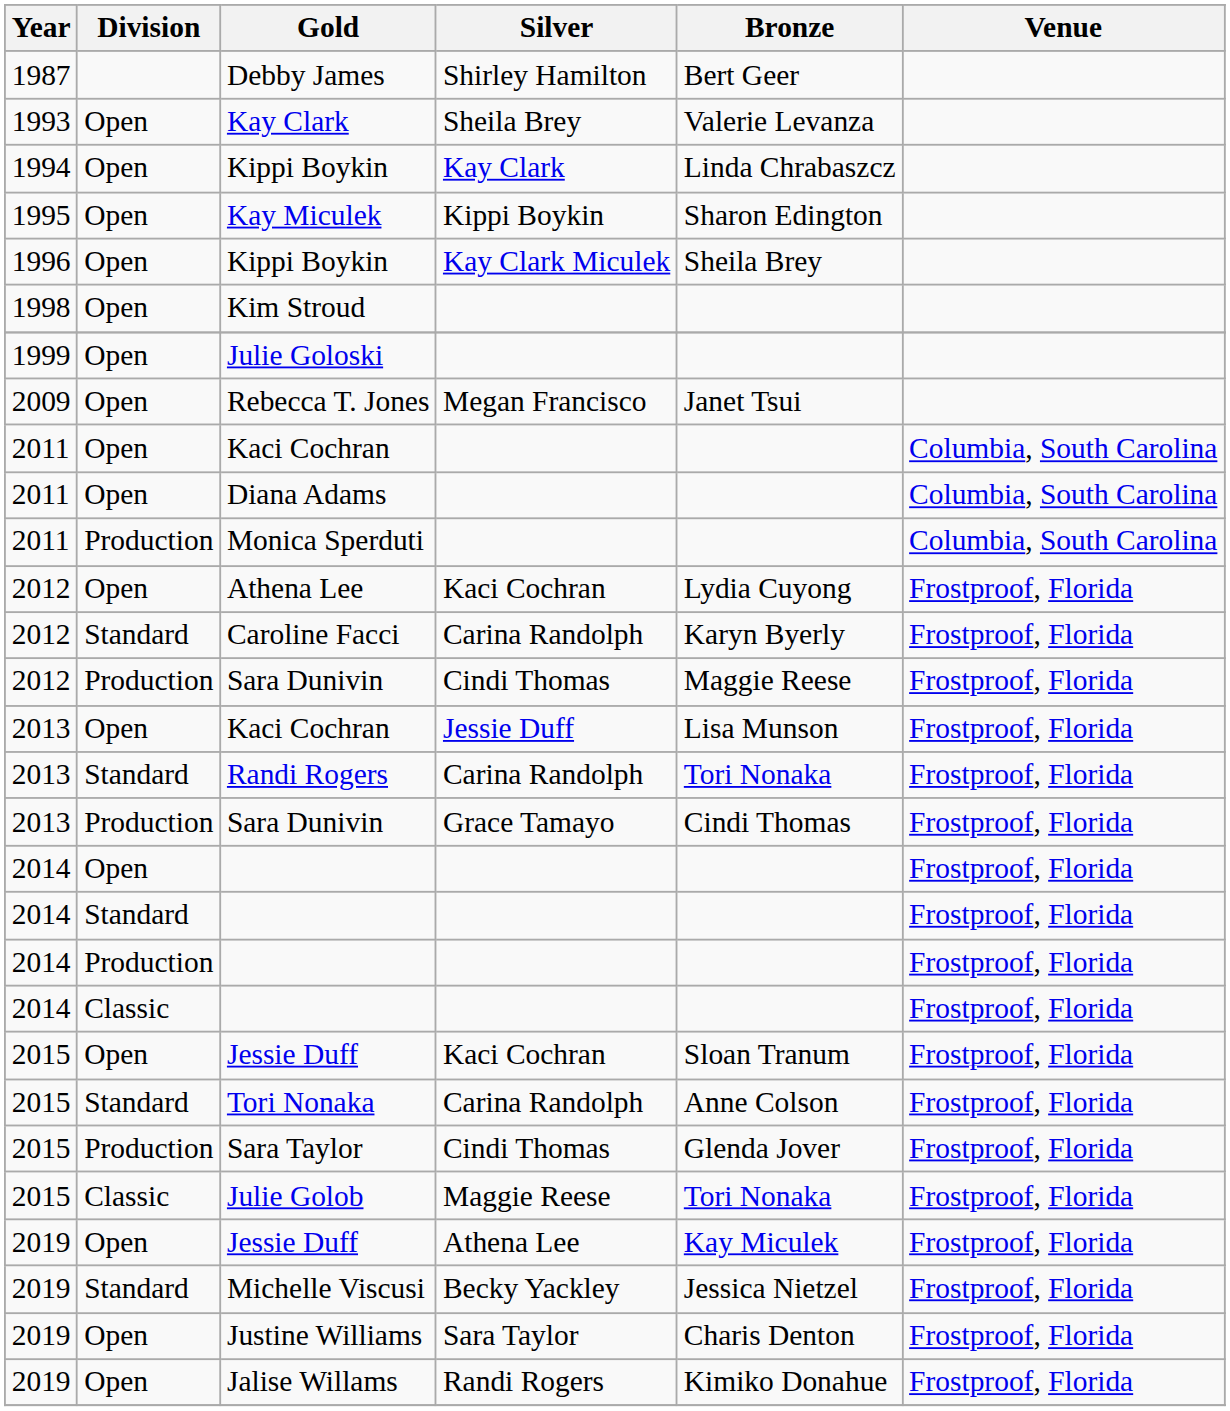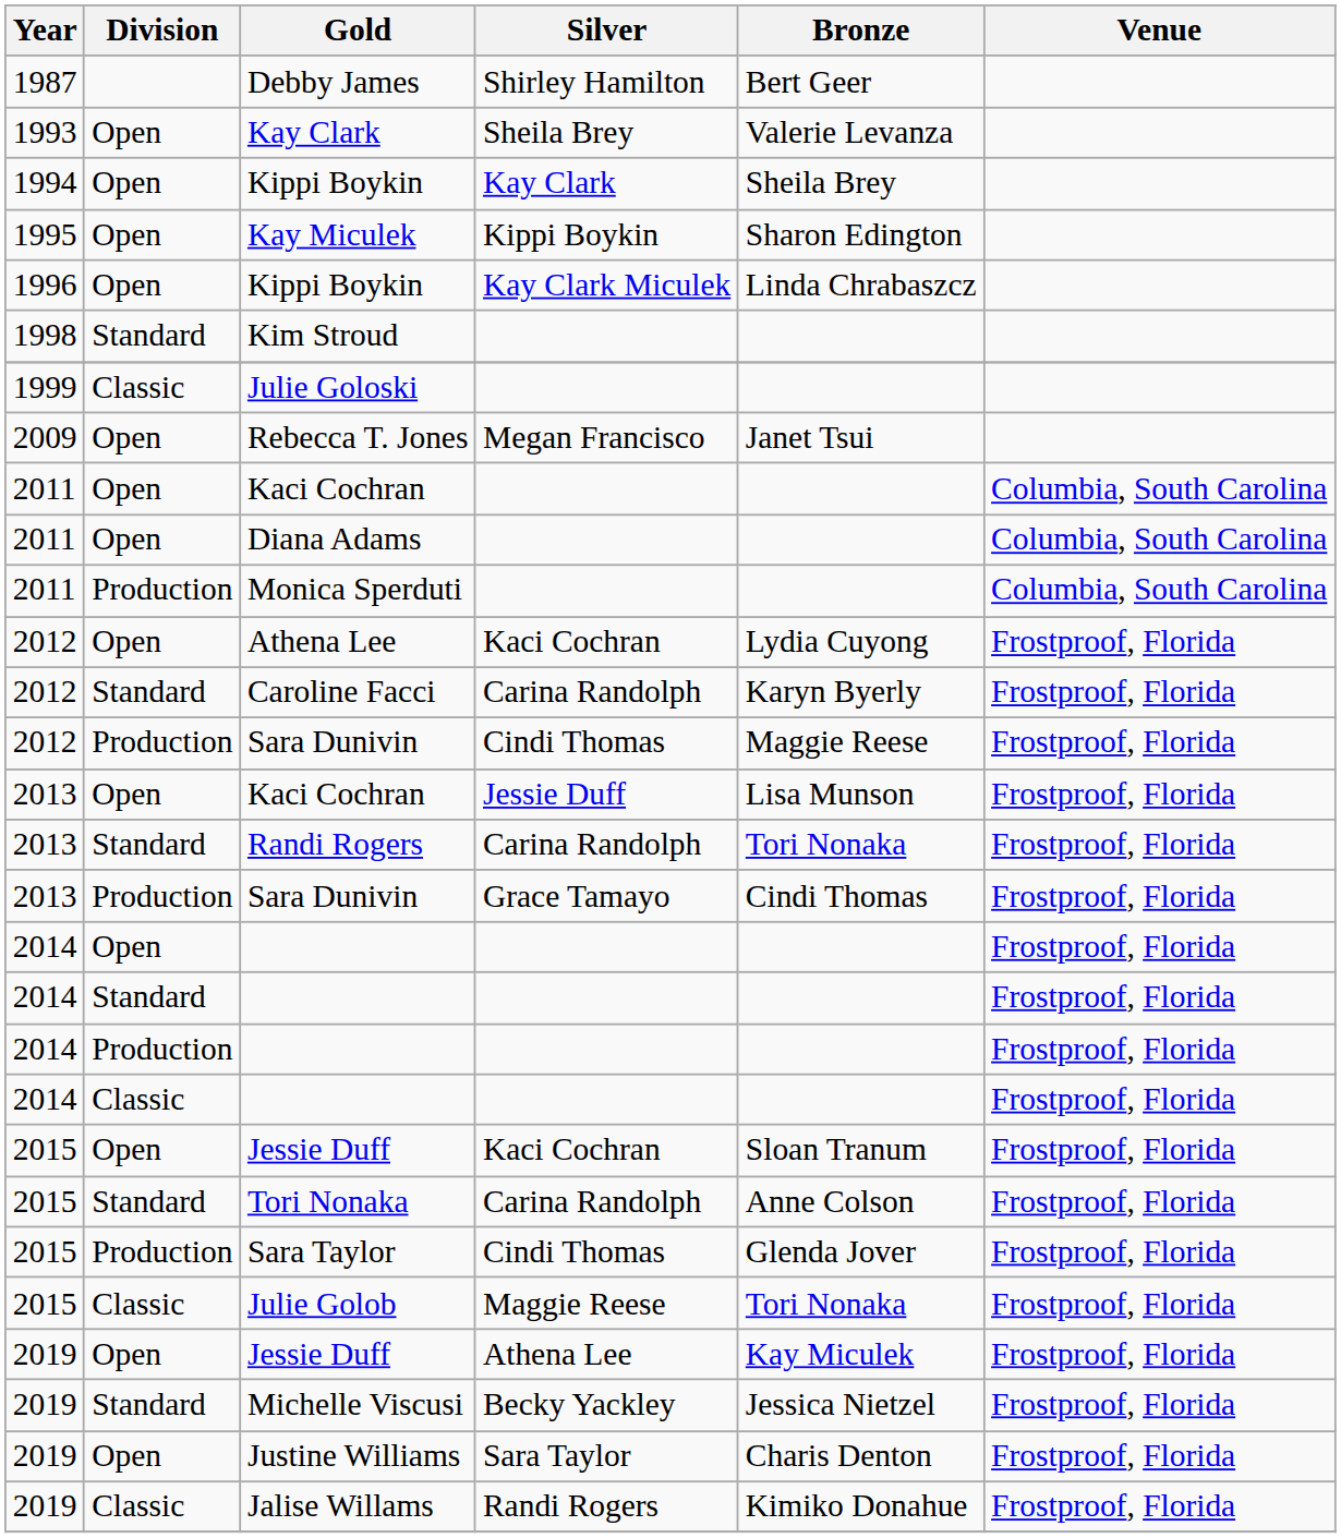 <table class="wikitable sortable" style="text-align: left;">
 <tr>
 <th>Year</th>
 <th>Division</th>
 <th>Gold</th>
 <th>Silver</th>
 <th>Bronze</th>
 <th>Venue</th>
 </tr>
 <tr>
 <td>1987</td>
 <td></td>
 <td>Debby James</td>
 <td>Shirley Hamilton</td>
 <td>Bert Geer</td>
 <td></td>
 </tr>
 <tr>
 <td>1993</td>
 <td>Open</td>
 <td><a href='#'>Kay Clark</a></td>
 <td>Sheila Brey</td>
 <td>Valerie Levanza</td>
 <td></td>
 </tr>
 <tr>
 <td>1994</td>
 <td>Open</td>
 <td>Kippi Boykin</td>
 <td><a href='#'>Kay Clark</a></td>
-<td>Linda Chrabaszcz</td>
+<td>Sheila Brey</td>
 <td></td>
 </tr>
 <tr>
 <td>1995</td>
 <td>Open</td>
 <td><a href='#'>Kay Miculek</a></td>
 <td>Kippi Boykin</td>
 <td>Sharon Edington</td>
 <td></td>
 </tr>
 <tr>
 <td>1996</td>
 <td>Open</td>
 <td>Kippi Boykin</td>
 <td><a href='#'>Kay Clark Miculek</a></td>
-<td>Sheila Brey</td>
+<td>Linda Chrabaszcz</td>
 <td></td>
 </tr>
 <tr>
 <td>1998</td>
-<td>Open</td>
+<td>Standard</td>
 <td>Kim Stroud</td>
 <td></td>
 <td></td>
 <td></td>
 </tr>
 <tr>
 </tr>
 <tr>
 <td>1999</td>
-<td>Open</td>
+<td>Classic</td>
 <td><a href='#'>Julie Goloski</a></td>
 <td></td>
 <td></td>
 <td></td>
 </tr>
 <tr>
 <td>2009</td>
 <td>Open</td>
 <td>Rebecca T. Jones</td>
 <td>Megan Francisco</td>
 <td>Janet Tsui</td>
 <td></td>
 </tr>
 <tr>
 <td>2011</td>
 <td>Open</td>
 <td> Kaci Cochran</td>
 <td></td>
 <td></td>
 <td><a href='#'>Columbia</a>, <a href='#'>South Carolina</a></td>
 </tr>
 <tr>
 <td>2011</td>
 <td>Open</td>
 <td> Diana Adams</td>
 <td></td>
 <td></td>
 <td><a href='#'>Columbia</a>, <a href='#'>South Carolina</a></td>
 </tr>
 <tr>
 <td>2011</td>
 <td>Production</td>
 <td> Monica Sperduti</td>
 <td></td>
 <td></td>
 <td><a href='#'>Columbia</a>, <a href='#'>South Carolina</a></td>
 </tr>
 <tr>
 <td>2012</td>
 <td>Open</td>
 <td>Athena Lee</td>
 <td>Kaci Cochran</td>
 <td>Lydia Cuyong</td>
 <td><a href='#'>Frostproof</a>, <a href='#'>Florida</a></td>
 </tr>
 <tr>
 <td>2012</td>
 <td>Standard</td>
 <td>Caroline Facci</td>
 <td>Carina Randolph</td>
 <td>Karyn Byerly</td>
 <td><a href='#'>Frostproof</a>, <a href='#'>Florida</a></td>
 </tr>
 <tr>
 <td>2012</td>
 <td>Production</td>
 <td>Sara Dunivin</td>
 <td>Cindi Thomas</td>
 <td>Maggie Reese</td>
 <td><a href='#'>Frostproof</a>, <a href='#'>Florida</a></td>
 </tr>
 <tr>
 <td>2013</td>
 <td>Open</td>
 <td>Kaci Cochran</td>
 <td><a href='#'>Jessie Duff</a></td>
 <td>Lisa Munson</td>
 <td><a href='#'>Frostproof</a>, <a href='#'>Florida</a></td>
 </tr>
 <tr>
 <td>2013</td>
 <td>Standard</td>
 <td><a href='#'>Randi Rogers</a></td>
 <td>Carina Randolph</td>
 <td><a href='#'>Tori Nonaka</a></td>
 <td><a href='#'>Frostproof</a>, <a href='#'>Florida</a></td>
 </tr>
 <tr>
 <td>2013</td>
 <td>Production</td>
 <td>Sara Dunivin</td>
 <td>Grace Tamayo</td>
 <td>Cindi Thomas</td>
 <td><a href='#'>Frostproof</a>, <a href='#'>Florida</a></td>
 </tr>
 <tr>
 <td>2014</td>
 <td>Open</td>
 <td></td>
 <td></td>
 <td></td>
 <td><a href='#'>Frostproof</a>, <a href='#'>Florida</a></td>
 </tr>
 <tr>
 <td>2014</td>
 <td>Standard</td>
 <td></td>
 <td></td>
 <td></td>
 <td><a href='#'>Frostproof</a>, <a href='#'>Florida</a></td>
 </tr>
 <tr>
 <td>2014</td>
 <td>Production</td>
 <td></td>
 <td></td>
 <td></td>
 <td><a href='#'>Frostproof</a>, <a href='#'>Florida</a></td>
 </tr>
 <tr>
 <td>2014</td>
 <td>Classic</td>
 <td></td>
 <td></td>
 <td></td>
 <td><a href='#'>Frostproof</a>, <a href='#'>Florida</a></td>
 </tr>
 <tr>
 <td>2015</td>
 <td>Open</td>
 <td><a href='#'>Jessie Duff</a></td>
 <td>Kaci Cochran</td>
 <td>Sloan Tranum</td>
 <td><a href='#'>Frostproof</a>, <a href='#'>Florida</a></td>
 </tr>
 <tr>
 <td>2015</td>
 <td>Standard</td>
 <td><a href='#'>Tori Nonaka</a></td>
 <td>Carina Randolph</td>
 <td>Anne Colson</td>
 <td><a href='#'>Frostproof</a>, <a href='#'>Florida</a></td>
 </tr>
 <tr>
 <td>2015</td>
 <td>Production</td>
 <td>Sara Taylor</td>
 <td>Cindi Thomas</td>
 <td>Glenda Jover</td>
 <td><a href='#'>Frostproof</a>, <a href='#'>Florida</a></td>
 </tr>
 <tr>
 <td>2015</td>
 <td>Classic</td>
 <td><a href='#'>Julie Golob</a></td>
 <td>Maggie Reese</td>
 <td><a href='#'>Tori Nonaka</a></td>
 <td><a href='#'>Frostproof</a>, <a href='#'>Florida</a></td>
 </tr>
 <tr>
 <td>2019</td>
 <td>Open</td>
 <td><a href='#'>Jessie Duff</a></td>
 <td>Athena Lee</td>
 <td><a href='#'>Kay Miculek</a></td>
 <td><a href='#'>Frostproof</a>, <a href='#'>Florida</a></td>
 </tr>
 <tr>
 <td>2019</td>
 <td>Standard</td>
 <td>Michelle Viscusi</td>
 <td>Becky Yackley</td>
 <td>Jessica Nietzel</td>
 <td><a href='#'>Frostproof</a>, <a href='#'>Florida</a></td>
 </tr>
 <tr>
 <td>2019</td>
 <td>Open</td>
 <td>Justine Williams</td>
 <td>Sara Taylor</td>
 <td>Charis Denton</td>
 <td><a href='#'>Frostproof</a>, <a href='#'>Florida</a></td>
 </tr>
 <tr>
 <td>2019</td>
-<td>Open</td>
+<td>Classic</td>
 <td>Jalise Willams</td>
 <td>Randi Rogers</td>
 <td>Kimiko Donahue</td>
 <td><a href='#'>Frostproof</a>, <a href='#'>Florida</a></td>
 </tr>
 <tr>
 </tr>
 </table>
